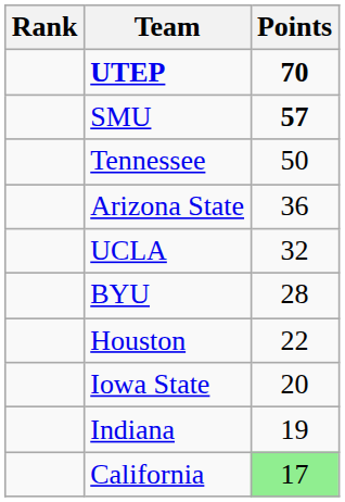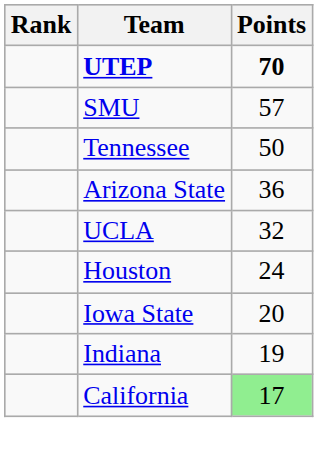 <table class="wikitable sortable" style="text-align:center">
 <tr>
 <th>Rank</th>
 <th>Team</th>
 <th>Points</th>
 </tr>
 <tr>
 <td></td>
 <td align="left"><strong><a href='#'>UTEP</a></strong></td>
 <td><strong>70</strong></td>
 </tr>
 <tr>
 <td></td>
 <td align="left"><a href='#'>SMU</a></td>
-<td><strong>57</strong></td>
+<td>57</td>
 </tr>
 <tr>
 <td></td>
 <td align="left"><a href='#'>Tennessee</a></td>
 <td>50</td>
 </tr>
 <tr>
 <td></td>
 <td align="left"><a href='#'>Arizona State</a></td>
 <td>36</td>
 </tr>
 <tr>
 <td></td>
 <td align="left"><a href='#'>UCLA</a></td>
 <td>32</td>
 </tr>
 <tr>
 <td></td>
-<td align="left"><a href='#'>BYU</a></td>
-<td>28</td>
-</tr>
-<tr>
-<td></td>
 <td align="left"><a href='#'>Houston</a></td>
-<td>22</td>
+<td>24</td>
 </tr>
 <tr>
 <td></td>
 <td align="left"><a href='#'>Iowa State</a></td>
 <td>20</td>
 </tr>
 <tr>
 <td></td>
 <td align="left"><a href='#'>Indiana</a></td>
 <td>19</td>
 </tr>
 <tr>
 <td></td>
 <td align="left"><a href='#'>California</a></td>
 <td style="background: lightgreen;">17</td>
 </tr>
 </table>
